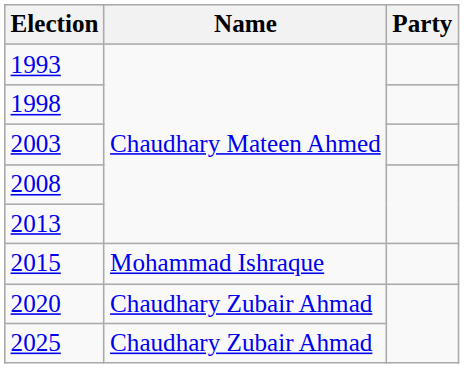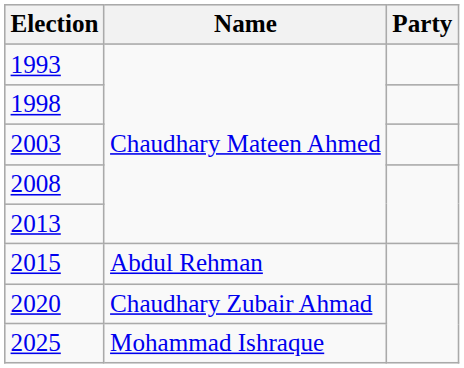 <table class="wikitable sortable">
 <tr>
 <th>Election</th>
 <th>Name</th>
 <th colspan=2>Party</th>
 </tr>
 <tr>
 <td><a href='#'>1993</a></td>
 <td rowspan="5"><a href='#'>Chaudhary Mateen Ahmed</a></td>
 <td></td>
 </tr>
 <tr>
 <td><a href='#'>1998</a></td>
 <td></td>
 </tr>
 <tr>
 <td><a href='#'>2003</a></td>
 <td></td>
 </tr>
 <tr>
 <td><a href='#'>2008</a></td>
 </tr>
 <tr>
 <td><a href='#'>2013</a></td>
 </tr>
 <tr>
 <td><a href='#'>2015</a></td>
-<td><a href='#'>Mohammad Ishraque</a></td>
+<td><a href='#'>Abdul Rehman</a></td>
 <td></td>
 </tr>
 <tr>
 <td><a href='#'>2020</a></td>
 <td><a href='#'>Chaudhary Zubair Ahmad</a></td>
 </tr>
 <tr>
 <td><a href='#'>2025</a></td>
-<td><a href='#'>Chaudhary Zubair Ahmad</a></td>
+<td><a href='#'>Mohammad Ishraque</a></td>
 </tr>
 </table>
